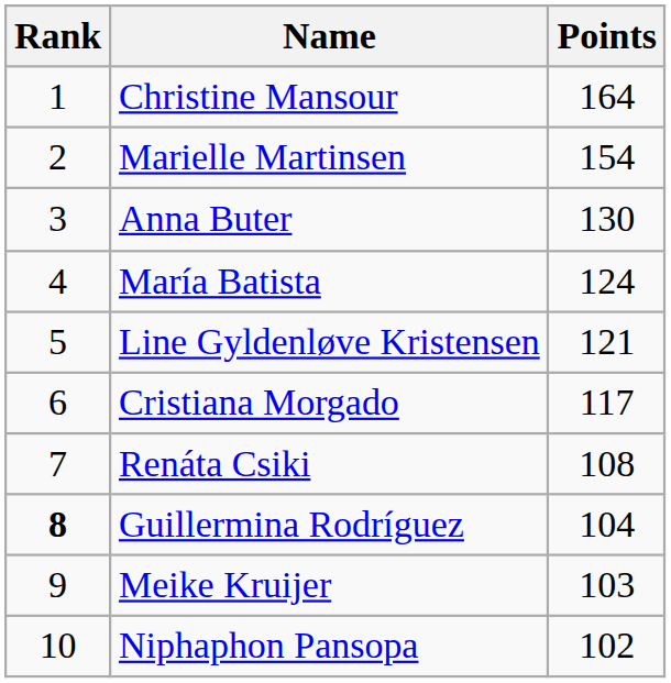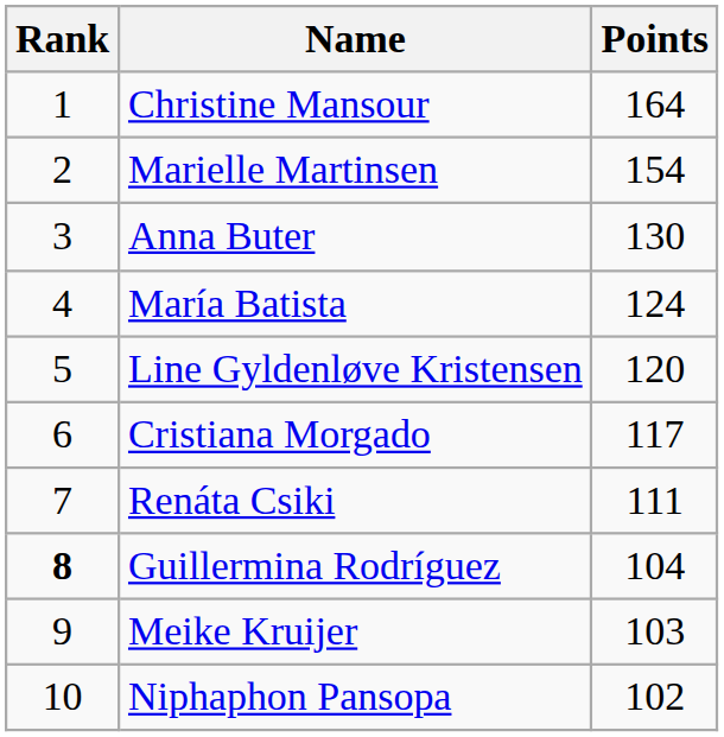 <table class="wikitable sortable" style="text-align: center; font-size: 96%;">
 <tr>
 <th>Rank</th>
 <th>Name</th>
 <th>Points</th>
 </tr>
 <tr>
 <td>1</td>
 <td style="text-align: left;"> <a href='#'>Christine Mansour</a></td>
 <td>164</td>
 </tr>
 <tr>
 <td>2</td>
 <td style="text-align: left;"> <a href='#'>Marielle Martinsen</a></td>
 <td>154</td>
 </tr>
 <tr>
 <td>3</td>
 <td style="text-align: left;"> <a href='#'>Anna Buter</a></td>
 <td>130</td>
 </tr>
 <tr>
 <td>4</td>
 <td style="text-align: left;"> <a href='#'>María Batista</a></td>
 <td>124</td>
 </tr>
 <tr>
 <td>5</td>
 <td style="text-align: left;"> <a href='#'>Line Gyldenløve Kristensen</a></td>
-<td>121</td>
+<td>120</td>
 </tr>
 <tr>
 <td>6</td>
 <td style="text-align: left;"> <a href='#'>Cristiana Morgado</a></td>
 <td>117</td>
 </tr>
 <tr>
 <td>7</td>
 <td style="text-align: left;"> <a href='#'>Renáta Csiki</a></td>
-<td>108</td>
+<td>111</td>
 </tr>
 <tr>
 <td><strong>8</strong></td>
 <td style="text-align: left;"> <a href='#'>Guillermina Rodríguez</a></td>
 <td>104</td>
 </tr>
 <tr>
 <td>9</td>
 <td style="text-align: left;"> <a href='#'>Meike Kruijer</a></td>
 <td>103</td>
 </tr>
 <tr>
 <td>10</td>
 <td style="text-align: left;"> <a href='#'>Niphaphon Pansopa</a></td>
 <td>102</td>
 </tr>
 </table>
